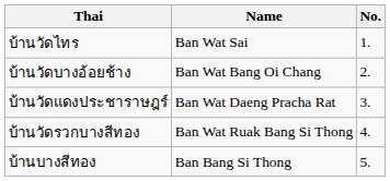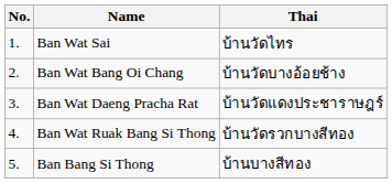 <table class="wikitable sortable">
 <tr>
+<th>No.</th>
+<th>Name</th>
 <th>Thai</th>
-<th>Name</th>
-<th>No.</th>
 </tr>
 <tr>
+<td>1.</td>
+<td>Ban Wat Sai</td>
 <td>บ้านวัดไทร</td>
-<td>Ban Wat Sai</td>
-<td>1.</td>
 </tr>
 <tr>
+<td>2.</td>
+<td>Ban Wat Bang Oi Chang</td>
 <td>บ้านวัดบางอ้อยช้าง</td>
-<td>Ban Wat Bang Oi Chang</td>
-<td>2.</td>
 </tr>
 <tr>
+<td>3.</td>
+<td>Ban Wat Daeng Pracha Rat</td>
 <td>บ้านวัดแดงประชาราษฎร์</td>
-<td>Ban Wat Daeng Pracha Rat</td>
-<td>3.</td>
 </tr>
 <tr>
+<td>4.</td>
+<td>Ban Wat Ruak Bang Si Thong</td>
 <td>บ้านวัดรวกบางสีทอง</td>
-<td>Ban Wat Ruak Bang Si Thong</td>
-<td>4.</td>
 </tr>
 <tr>
+<td>5.</td>
+<td>Ban Bang Si Thong</td>
 <td>บ้านบางสีทอง</td>
-<td>Ban Bang Si Thong</td>
-<td>5.</td>
 </tr>
 </table>
